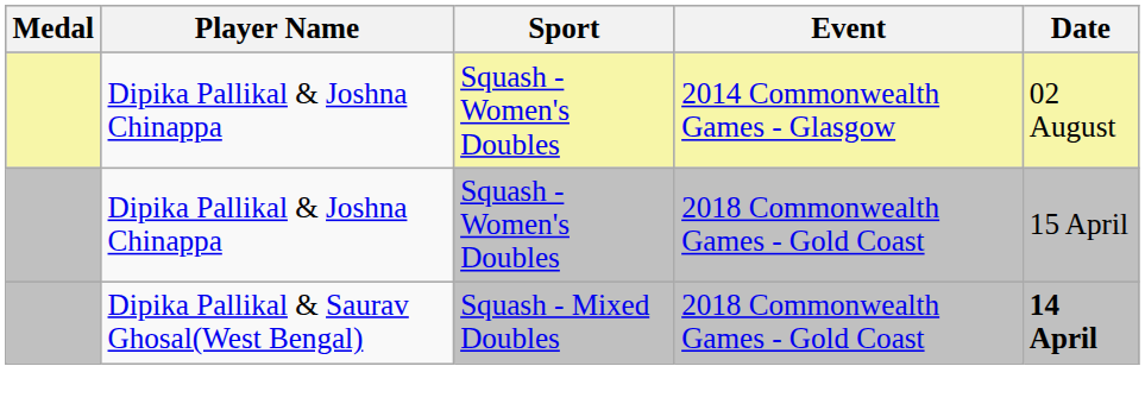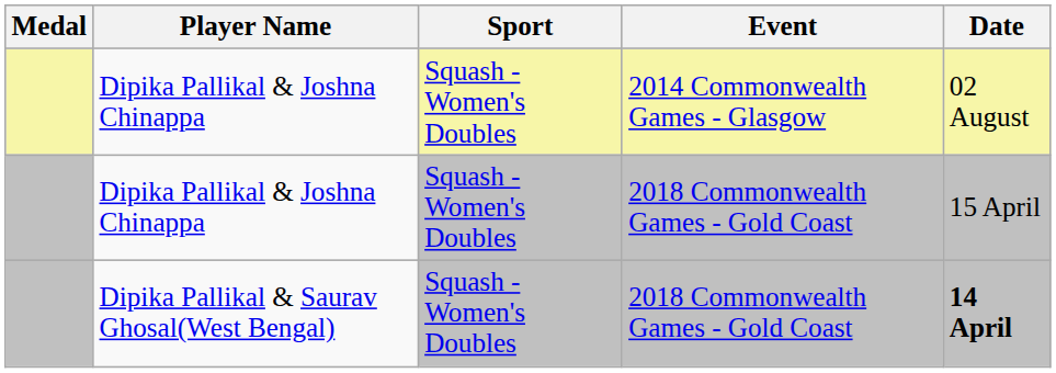 <table class="wikitable sortable">
 <tr>
 <th>Medal</th>
 <th>Player Name</th>
 <th>Sport</th>
 <th>Event</th>
 <th>Date</th>
 </tr>
 <tr>
 <td style="background:#f7f6a8;"></td>
 <td><a href='#'>Dipika Pallikal</a> & <a href='#'>Joshna Chinappa</a></td>
 <td style="background:#f7f6a8;"><a href='#'>Squash - Women's Doubles</a></td>
 <td style="background:#f7f6a8;"><a href='#'>2014 Commonwealth Games - Glasgow</a></td>
 <td style="background:#f7f6a8;">02 August</td>
 </tr>
 <tr>
 <td style="background:#c0c0c0;"></td>
 <td><a href='#'>Dipika Pallikal</a> & <a href='#'>Joshna Chinappa</a></td>
 <td style="background:#c0c0c0;"><a href='#'>Squash - Women's Doubles</a></td>
 <td style="background:#c0c0c0;"><a href='#'>2018 Commonwealth Games - Gold Coast</a></td>
 <td style="background:#c0c0c0;">15 April</td>
 </tr>
 <tr>
 <td style="background:#c0c0c0;"></td>
 <td><a href='#'>Dipika Pallikal</a> & <a href='#'> Saurav Ghosal(West Bengal)</a></td>
-<td style="background:#c0c0c0;"><a href='#'>Squash - Mixed Doubles</a></td>
+<td style="background:#c0c0c0;"><a href='#'>Squash - Women's Doubles</a></td>
 <td style="background:#c0c0c0;"><a href='#'>2018 Commonwealth Games - Gold Coast</a></td>
 <td style="background:#c0c0c0;"><strong>14 April</strong></td>
 </tr>
 </table>
